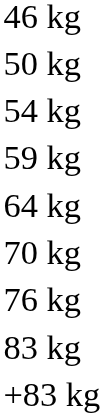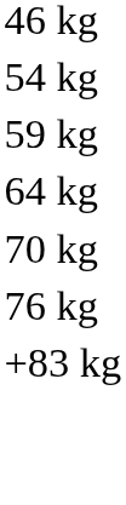 <table>
 <tr>
 <td>46 kg</td>
-<td></td>
-<td></td>
-<td></td>
-</tr>
-<tr>
-<td>50 kg</td>
 <td></td>
 <td></td>
 <td></td>
 </tr>
 <tr>
 <td>54 kg</td>
 <td></td>
 <td></td>
 <td></td>
 </tr>
 <tr>
 <td>59 kg</td>
 <td></td>
 <td></td>
 <td></td>
 </tr>
 <tr>
 <td>64 kg</td>
 <td></td>
 <td></td>
 <td></td>
 </tr>
 <tr>
 <td>70 kg</td>
 <td></td>
 <td></td>
 <td></td>
 </tr>
 <tr>
 <td>76 kg</td>
 <td></td>
 <td></td>
 <td></td>
 </tr>
 <tr>
-<td>83 kg</td>
-<td></td>
-<td></td>
-<td></td>
-</tr>
-<tr>
 <td>+83 kg</td>
 <td></td>
 <td></td>
 <td></td>
 </tr>
 </table>
